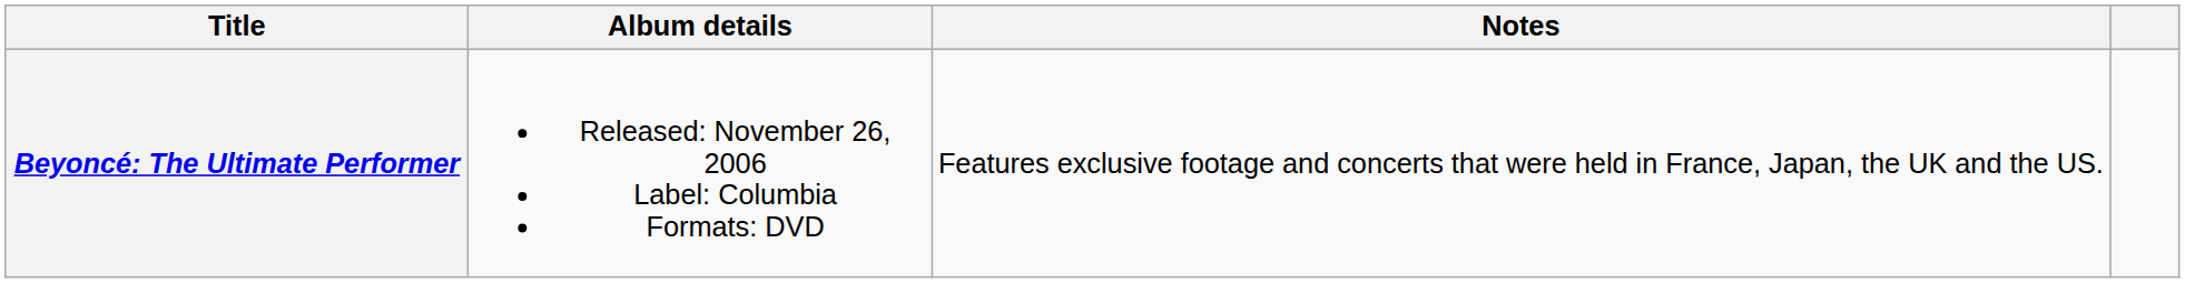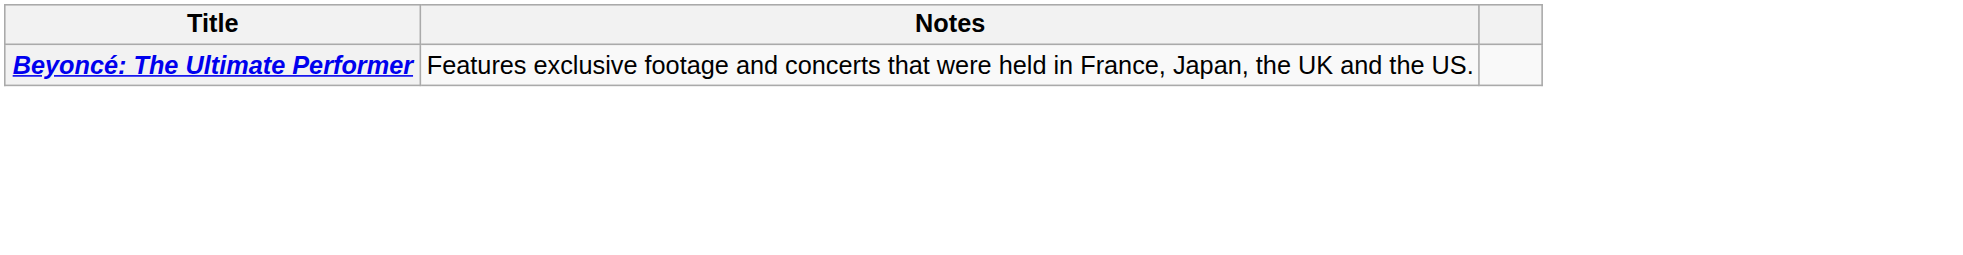 <table class="wikitable plainrowheaders" style="text-align:center;" border="1">
 <tr>
 <th scope="col" style="width:16em;">Title</th>
-<th scope="col" style="width:16em;">Album details</th>
 <th scope="col">Notes</th>
 <th scope="col" style="width:2em;" class="unsortable"></th>
 </tr>
 <tr>
 <th scope="row"><em><a href='#'>Beyoncé: The Ultimate Performer</a></em></th>
-<td><br><ul><li>Released: November 26, 2006</li><li>Label: Columbia</li><li>Formats: DVD</li></ul></td>
 <td style="text-align:left;">Features exclusive footage and concerts that were held in France, Japan, the UK and the US.</td>
 <td></td>
 </tr>
 </table>
